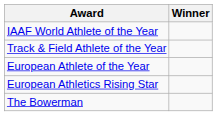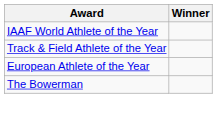 <table class="wikitable sortable" style="text-align: left;">
 <tr>
 <th>Award</th>
 <th>Winner</th>
 </tr>
 <tr>
 <td><a href='#'>IAAF World Athlete of the Year</a></td>
 <td></td>
 </tr>
 <tr>
 <td><a href='#'>Track & Field Athlete of the Year</a></td>
 <td></td>
 </tr>
 <tr>
 <td><a href='#'>European Athlete of the Year</a></td>
 <td></td>
 </tr>
 <tr>
-<td><a href='#'>European Athletics Rising Star</a></td>
-<td></td>
-</tr>
-<tr>
 <td><a href='#'>The Bowerman</a></td>
 <td></td>
 </tr>
 </table>
